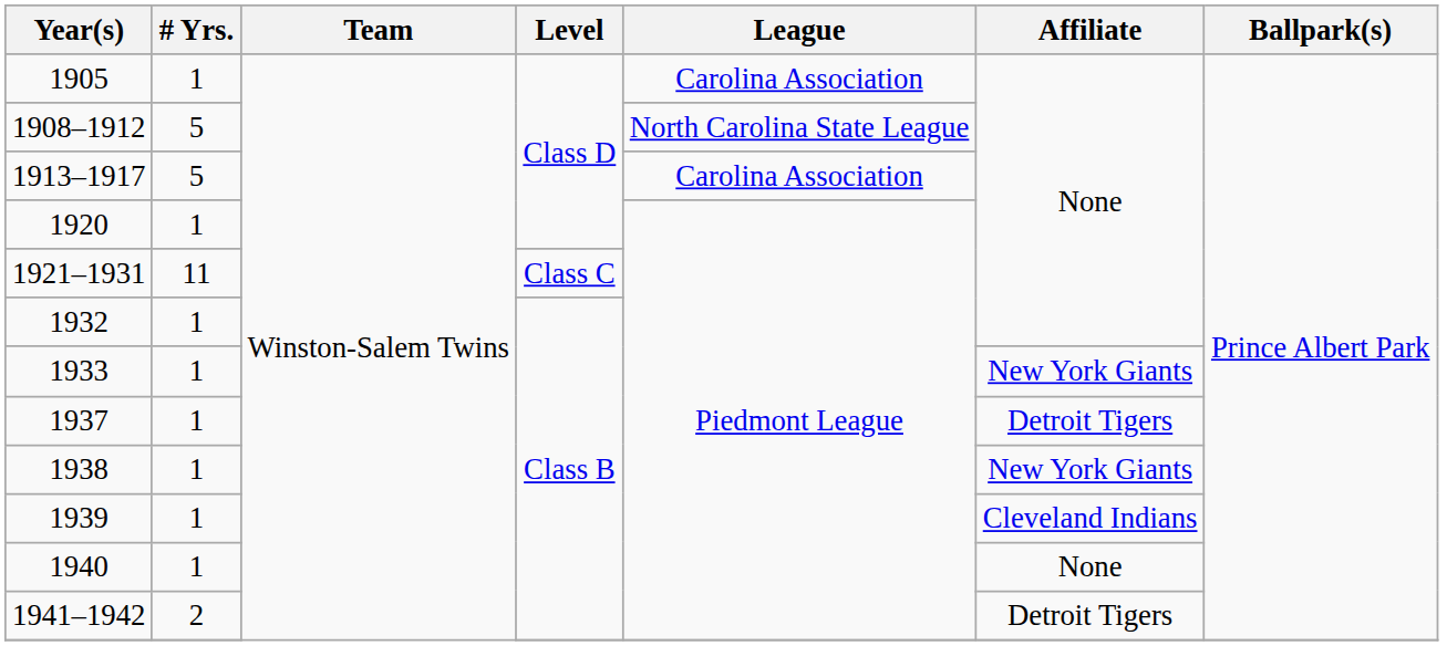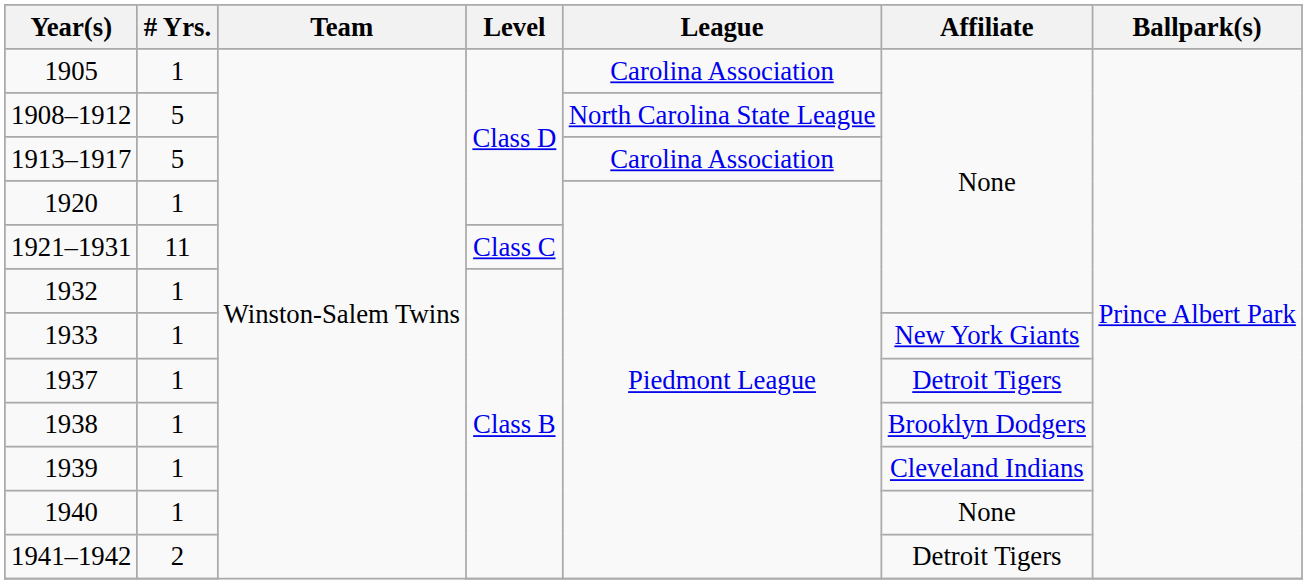 <table class="wikitable" style="text-align:center; font-size: 95%;">
 <tr>
 <th>Year(s)</th>
 <th># Yrs.</th>
 <th>Team</th>
 <th>Level</th>
 <th>League</th>
 <th>Affiliate</th>
 <th>Ballpark(s)</th>
 </tr>
 <tr>
 <td>1905</td>
 <td>1</td>
 <td rowspan=13>Winston-Salem Twins</td>
 <td rowspan=4><a href='#'>Class D</a></td>
 <td><a href='#'>Carolina Association</a></td>
 <td rowspan=6>None</td>
 <td rowspan=12><a href='#'>Prince Albert Park</a></td>
 </tr>
 <tr>
 <td>1908–1912</td>
 <td>5</td>
 <td><a href='#'>North Carolina State League</a></td>
 </tr>
 <tr>
 <td>1913–1917</td>
 <td>5</td>
 <td><a href='#'>Carolina Association</a></td>
 </tr>
 <tr>
 <td>1920</td>
 <td>1</td>
 <td rowspan=9><a href='#'>Piedmont League</a></td>
 </tr>
 <tr>
 <td>1921–1931</td>
 <td>11</td>
 <td><a href='#'>Class C</a></td>
 </tr>
 <tr>
 <td>1932</td>
 <td>1</td>
 <td rowspan=7><a href='#'>Class B</a></td>
 </tr>
 <tr>
 <td>1933</td>
 <td>1</td>
 <td><a href='#'>New York Giants</a></td>
 </tr>
 <tr>
 <td>1937</td>
 <td>1</td>
 <td><a href='#'>Detroit Tigers</a></td>
 </tr>
 <tr>
 <td>1938</td>
 <td>1</td>
-<td><a href='#'>New York Giants</a></td>
+<td><a href='#'>Brooklyn Dodgers</a></td>
 </tr>
 <tr>
 <td>1939</td>
 <td>1</td>
 <td><a href='#'>Cleveland Indians</a></td>
 </tr>
 <tr>
 <td>1940</td>
 <td>1</td>
 <td>None</td>
 </tr>
 <tr>
 <td>1941–1942</td>
 <td>2</td>
 <td>Detroit Tigers</td>
 </tr>
 <tr>
 </tr>
 </table>
